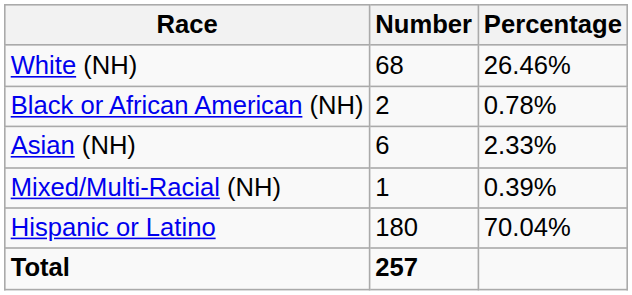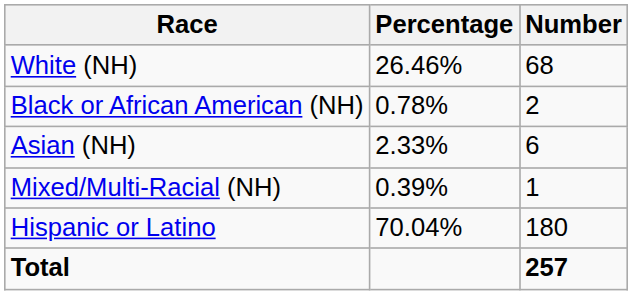 <table class="wikitable">
 <tr>
 <th>Race</th>
+<th>Percentage</th>
 <th>Number</th>
-<th>Percentage</th>
 </tr>
 <tr>
 <td><a href='#'>White</a> (NH)</td>
+<td>26.46%</td>
 <td>68</td>
-<td>26.46%</td>
 </tr>
 <tr>
 <td><a href='#'>Black or African American</a> (NH)</td>
+<td>0.78%</td>
 <td>2</td>
-<td>0.78%</td>
 </tr>
 <tr>
 <td><a href='#'>Asian</a> (NH)</td>
+<td>2.33%</td>
 <td>6</td>
-<td>2.33%</td>
 </tr>
 <tr>
 <td><a href='#'>Mixed/Multi-Racial</a> (NH)</td>
+<td>0.39%</td>
 <td>1</td>
-<td>0.39%</td>
 </tr>
 <tr>
 <td><a href='#'>Hispanic or Latino</a></td>
+<td>70.04%</td>
 <td>180</td>
-<td>70.04%</td>
 </tr>
 <tr>
 <td><strong>Total</strong></td>
+<td></td>
 <td><strong>257</strong></td>
-<td></td>
 </tr>
 </table>
